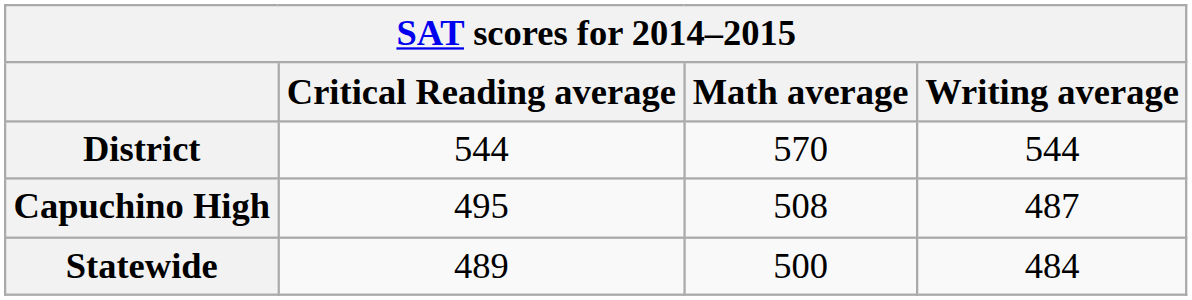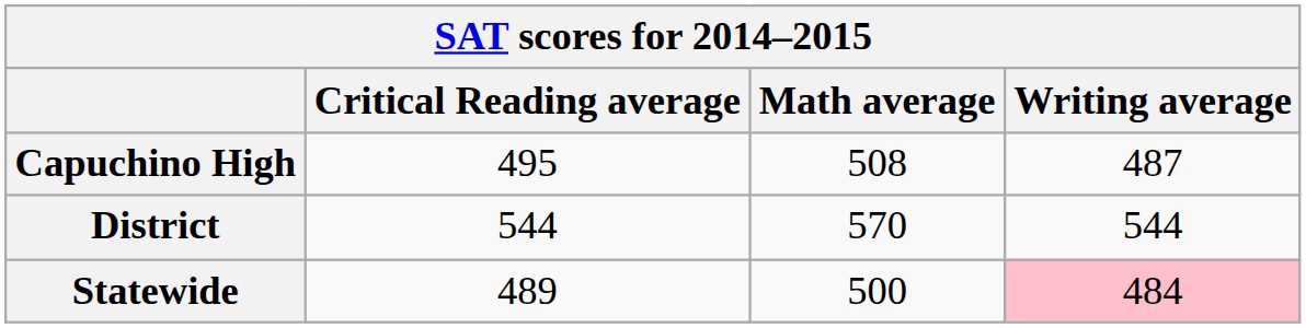 <table class="wikitable" style="text-align:center">
 <tr>
 <th colspan="4"><a href='#'>SAT</a> scores for 2014–2015 </th>
 </tr>
 <tr>
 <th></th>
 <th>Critical Reading average</th>
 <th>Math average</th>
 <th>Writing average</th>
 </tr>
 <tr>
+<th>Capuchino High</th>
+<td>495</td>
+<td>508</td>
+<td>487</td>
+</tr>
+<tr>
 <th>District</th>
 <td>544</td>
 <td>570</td>
 <td>544</td>
 </tr>
 <tr>
-<th>Capuchino High</th>
-<td>495</td>
-<td>508</td>
-<td>487</td>
-</tr>
-<tr>
 <th>Statewide</th>
 <td>489</td>
 <td>500</td>
-<td>484</td>
+<td style="background: pink;">484</td>
 </tr>
 </table>
